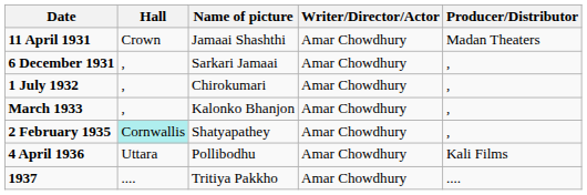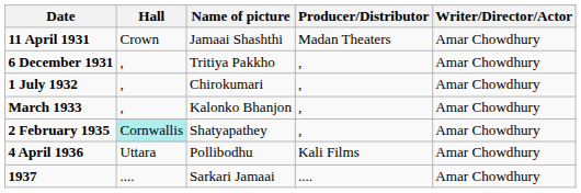 <table class="wikitable">
 <tr>
 <th><strong>Date</strong></th>
 <th><strong>Hall</strong></th>
 <th><strong>Name of picture</strong></th>
+<th><strong>Producer/Distributor</strong></th>
 <th><strong>Writer/Director/Actor</strong></th>
-<th><strong>Producer/Distributor</strong></th>
 </tr>
 <tr>
 <td><strong>11 April 1931</strong></td>
 <td>Crown</td>
 <td>Jamaai Shashthi</td>
+<td>Madan Theaters</td>
 <td>Amar Chowdhury</td>
-<td>Madan Theaters</td>
 </tr>
 <tr>
 <td><strong>6 December 1931</strong></td>
 <td>,</td>
-<td>Sarkari Jamaai</td>
+<td>Tritiya Pakkho</td>
+<td>,</td>
 <td>Amar Chowdhury</td>
-<td>,</td>
 </tr>
 <tr>
 <td><strong>1 July 1932</strong></td>
 <td>,</td>
 <td>Chirokumari</td>
+<td>,</td>
 <td>Amar Chowdhury</td>
-<td>,</td>
 </tr>
 <tr>
 <td><strong>March 1933</strong></td>
 <td>,</td>
 <td>Kalonko Bhanjon</td>
+<td>,</td>
 <td>Amar Chowdhury</td>
-<td>,</td>
 </tr>
 <tr>
 <td><strong>2 February 1935</strong></td>
 <td style="background: paleturquoise;">Cornwallis</td>
 <td>Shatyapathey</td>
+<td>,</td>
 <td>Amar Chowdhury</td>
-<td>,</td>
 </tr>
 <tr>
 <td><strong>4 April 1936</strong></td>
 <td>Uttara</td>
 <td>Pollibodhu</td>
+<td>Kali Films</td>
 <td>Amar Chowdhury</td>
-<td>Kali Films</td>
 </tr>
 <tr>
 <td><strong>1937</strong></td>
 <td>....</td>
-<td>Tritiya Pakkho</td>
+<td>Sarkari Jamaai</td>
+<td>....</td>
 <td>Amar Chowdhury</td>
-<td>....</td>
 </tr>
 </table>
